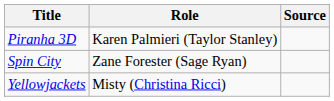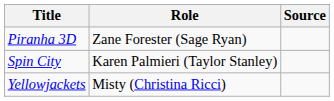 <table class="wikitable sortable plainrowheaders">
 <tr>
 <th>Title</th>
 <th>Role</th>
 <th class="unsortable">Source</th>
 </tr>
 <tr>
 <td><em><a href='#'>Piranha 3D</a></em></td>
-<td>Karen Palmieri (Taylor Stanley)</td>
+<td>Zane Forester (Sage Ryan)</td>
 <td></td>
 </tr>
 <tr>
 <td><em><a href='#'>Spin City</a></em></td>
-<td>Zane Forester (Sage Ryan)</td>
+<td>Karen Palmieri (Taylor Stanley)</td>
 <td></td>
 </tr>
 <tr>
 <td><em><a href='#'>Yellowjackets</a></em></td>
 <td>Misty (<a href='#'>Christina Ricci</a>)</td>
 <td></td>
 </tr>
 </table>
